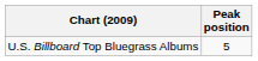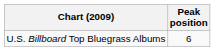 <table class="wikitable">
 <tr>
 <th>Chart (2009)</th>
 <th>Peak<br>position</th>
 </tr>
 <tr>
 <td>U.S. <em>Billboard</em> Top Bluegrass Albums</td>
-<td align="center">5</td>
+<td align="center">6</td>
 </tr>
 </table>
